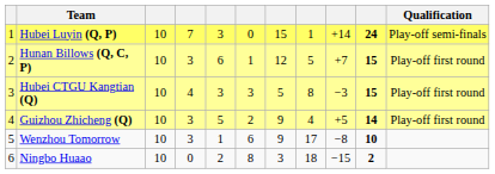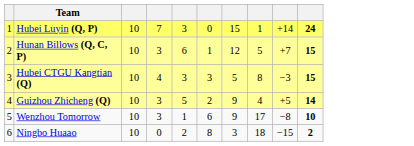 <table class=wikitable style=text-align:center>
 <tr>
 <th></th>
 <th width=160>Team</th>
 <th width=32></th>
 <th width=32></th>
 <th width=32></th>
 <th width=32></th>
 <th width=32></th>
 <th width=32></th>
 <th width=32></th>
 <th width=32></th>
-<th>Qualification</th>
 </tr>
 <tr bgcolor=FFFF66>
 <td>1</td>
 <td align=left><a href='#'>Hubei Luyin</a> <strong>(Q, P)</strong></td>
 <td>10</td>
 <td>7</td>
 <td>3</td>
 <td>0</td>
 <td>15</td>
 <td>1</td>
 <td>+14</td>
 <td><strong>24</strong></td>
-<td>Play-off semi-finals</td>
 </tr>
 <tr bgcolor=FFFF99>
 <td>2</td>
 <td align=left><a href='#'>Hunan Billows</a> <strong>(Q, C, P)</strong></td>
 <td>10</td>
 <td>3</td>
 <td>6</td>
 <td>1</td>
 <td>12</td>
 <td>5</td>
 <td>+7</td>
 <td><strong>15</strong></td>
-<td>Play-off first round</td>
 </tr>
 <tr bgcolor=FFFF99>
 <td>3</td>
 <td align=left><a href='#'>Hubei CTGU Kangtian</a> <strong>(Q)</strong></td>
 <td>10</td>
 <td>4</td>
 <td>3</td>
 <td>3</td>
 <td>5</td>
 <td>8</td>
 <td>−3</td>
 <td><strong>15</strong></td>
-<td>Play-off first round</td>
 </tr>
 <tr bgcolor=FFFF99>
 <td>4</td>
 <td align=left><a href='#'>Guizhou Zhicheng</a> <strong>(Q)</strong></td>
 <td>10</td>
 <td>3</td>
 <td>5</td>
 <td>2</td>
 <td>9</td>
 <td>4</td>
 <td>+5</td>
 <td><strong>14</strong></td>
-<td>Play-off first round</td>
 </tr>
 <tr>
 <td>5</td>
 <td align=left><a href='#'>Wenzhou Tomorrow</a></td>
 <td>10</td>
 <td>3</td>
 <td>1</td>
 <td>6</td>
 <td>9</td>
 <td>17</td>
 <td>−8</td>
 <td><strong>10</strong></td>
-<td></td>
 </tr>
 <tr>
 <td>6</td>
 <td align=left><a href='#'>Ningbo Huaao</a></td>
 <td>10</td>
 <td>0</td>
 <td>2</td>
 <td>8</td>
 <td>3</td>
 <td>18</td>
 <td>−15</td>
 <td><strong>2</strong></td>
-<td></td>
 </tr>
 </table>
